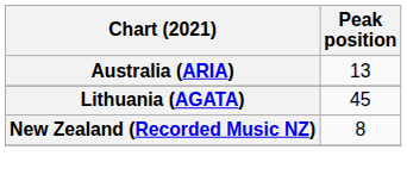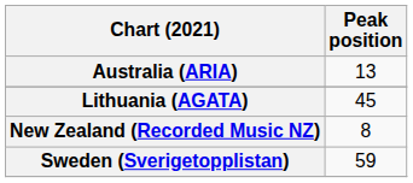 <table class="wikitable sortable plainrowheaders" style="text-align:center">
 <tr>
 <th scope="col">Chart (2021)</th>
 <th scope="col">Peak<br>position</th>
 </tr>
 <tr>
 <th scope="row">Australia (<a href='#'>ARIA</a>)</th>
 <td>13</td>
 </tr>
 <tr>
 </tr>
 <tr>
 <th scope="row">Lithuania (<a href='#'>AGATA</a>)</th>
 <td>45</td>
 </tr>
 <tr>
 <th scope="row">New Zealand (<a href='#'>Recorded Music NZ</a>)</th>
 <td>8</td>
 </tr>
 <tr>
+<th scope="row">Sweden (<a href='#'>Sverigetopplistan</a>)</th>
+<td>59</td>
+</tr>
+<tr>
 </tr>
 <tr>
 </tr>
 <tr>
 </tr>
 </table>
